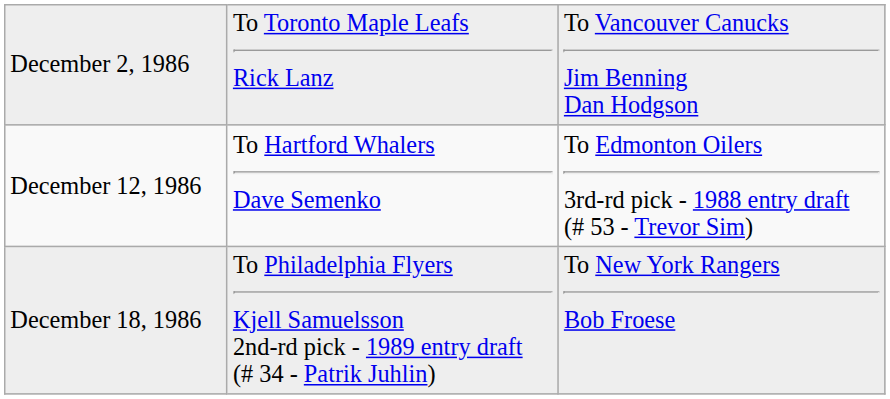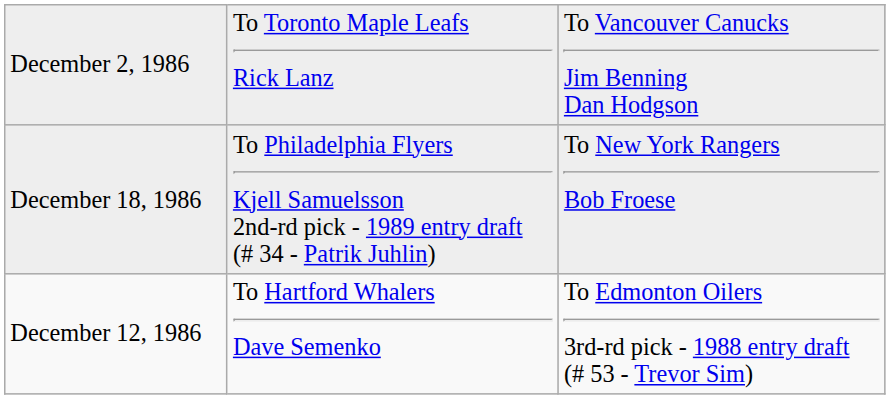 <table class="wikitable" style="border:1px solid #999; width:580px;">
 <tr style="background:#eee;">
 <td>December 2, 1986</td>
 <td valign="top">To <a href='#'>Toronto Maple Leafs</a><hr><a href='#'>Rick Lanz</a></td>
 <td valign="top">To <a href='#'>Vancouver Canucks</a><hr><a href='#'>Jim Benning</a><br><a href='#'>Dan Hodgson</a></td>
 </tr>
+<tr style="background:#eee;">
+<td>December 18, 1986</td>
+<td valign="top">To <a href='#'>Philadelphia Flyers</a><hr><a href='#'>Kjell Samuelsson</a><br>2nd-rd pick - <a href='#'>1989 entry draft</a><br>(# 34 - <a href='#'>Patrik Juhlin</a>)</td>
+<td valign="top">To <a href='#'>New York Rangers</a><hr><a href='#'>Bob Froese</a></td>
+</tr>
 <tr>
 <td>December 12, 1986</td>
 <td valign="top">To <a href='#'>Hartford Whalers</a><hr><a href='#'>Dave Semenko</a></td>
 <td valign="top">To <a href='#'>Edmonton Oilers</a><hr>3rd-rd pick - <a href='#'>1988 entry draft</a><br>(# 53 - <a href='#'>Trevor Sim</a>)</td>
 </tr>
-<tr style="background:#eee;">
-<td>December 18, 1986</td>
-<td valign="top">To <a href='#'>Philadelphia Flyers</a><hr><a href='#'>Kjell Samuelsson</a><br>2nd-rd pick - <a href='#'>1989 entry draft</a><br>(# 34 - <a href='#'>Patrik Juhlin</a>)</td>
-<td valign="top">To <a href='#'>New York Rangers</a><hr><a href='#'>Bob Froese</a></td>
-</tr>
 </table>
